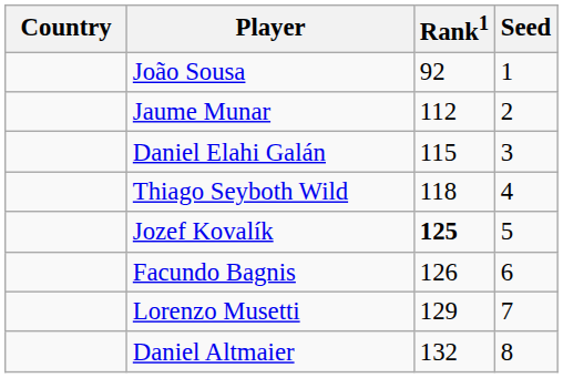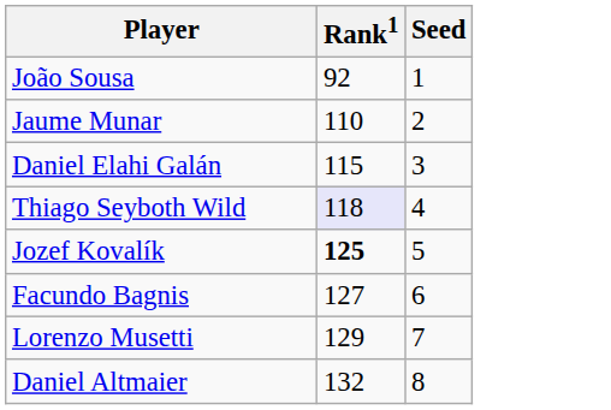 <table class="sortable wikitable">
 <tr>
-<th width="70">Country</th>
 <th width="175">Player</th>
 <th>Rank<sup>1</sup></th>
 <th>Seed</th>
 </tr>
 <tr>
-<td></td>
 <td><a href='#'>João Sousa</a></td>
 <td>92</td>
 <td>1</td>
 </tr>
 <tr>
-<td></td>
 <td><a href='#'>Jaume Munar</a></td>
-<td>112</td>
+<td>110</td>
 <td>2</td>
 </tr>
 <tr>
-<td></td>
 <td><a href='#'>Daniel Elahi Galán</a></td>
 <td>115</td>
 <td>3</td>
 </tr>
 <tr>
-<td></td>
 <td><a href='#'>Thiago Seyboth Wild</a></td>
-<td>118</td>
+<td style="background: lavender;">118</td>
 <td>4</td>
 </tr>
 <tr>
-<td></td>
 <td><a href='#'>Jozef Kovalík</a></td>
 <td><strong>125</strong></td>
 <td>5</td>
 </tr>
 <tr>
-<td></td>
 <td><a href='#'>Facundo Bagnis</a></td>
-<td>126</td>
+<td>127</td>
 <td>6</td>
 </tr>
 <tr>
-<td></td>
 <td><a href='#'>Lorenzo Musetti</a></td>
 <td>129</td>
 <td>7</td>
 </tr>
 <tr>
-<td></td>
 <td><a href='#'>Daniel Altmaier</a></td>
 <td>132</td>
 <td>8</td>
 </tr>
 </table>
